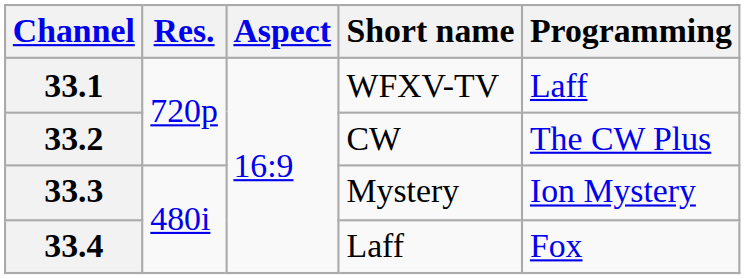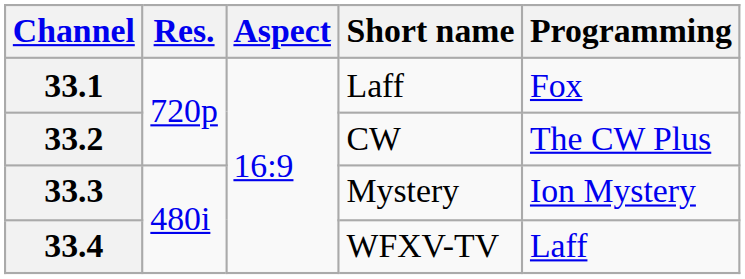 <table class="wikitable">
 <tr>
 <th scope = "col"><a href='#'>Channel</a></th>
 <th scope = "col"><a href='#'>Res.</a></th>
 <th scope = "col"><a href='#'>Aspect</a></th>
 <th scope = "col">Short name</th>
 <th scope = "col">Programming</th>
 </tr>
 <tr>
 <th scope = "row">33.1</th>
 <td rowspan=2><a href='#'>720p</a></td>
 <td rowspan=4><a href='#'>16:9</a></td>
-<td>WFXV-TV</td>
-<td><a href='#'>Laff</a></td>
+<td>Laff</td>
+<td><a href='#'>Fox</a></td>
 </tr>
 <tr>
 <th scope = "row">33.2</th>
 <td>CW</td>
 <td><a href='#'>The CW Plus</a></td>
 </tr>
 <tr>
 <th scope = "row">33.3</th>
 <td rowspan=2><a href='#'>480i</a></td>
 <td>Mystery</td>
 <td><a href='#'>Ion Mystery</a></td>
 </tr>
 <tr>
 <th scope = "row">33.4</th>
-<td>Laff</td>
-<td><a href='#'>Fox</a></td>
+<td>WFXV-TV</td>
+<td><a href='#'>Laff</a></td>
 </tr>
 </table>
